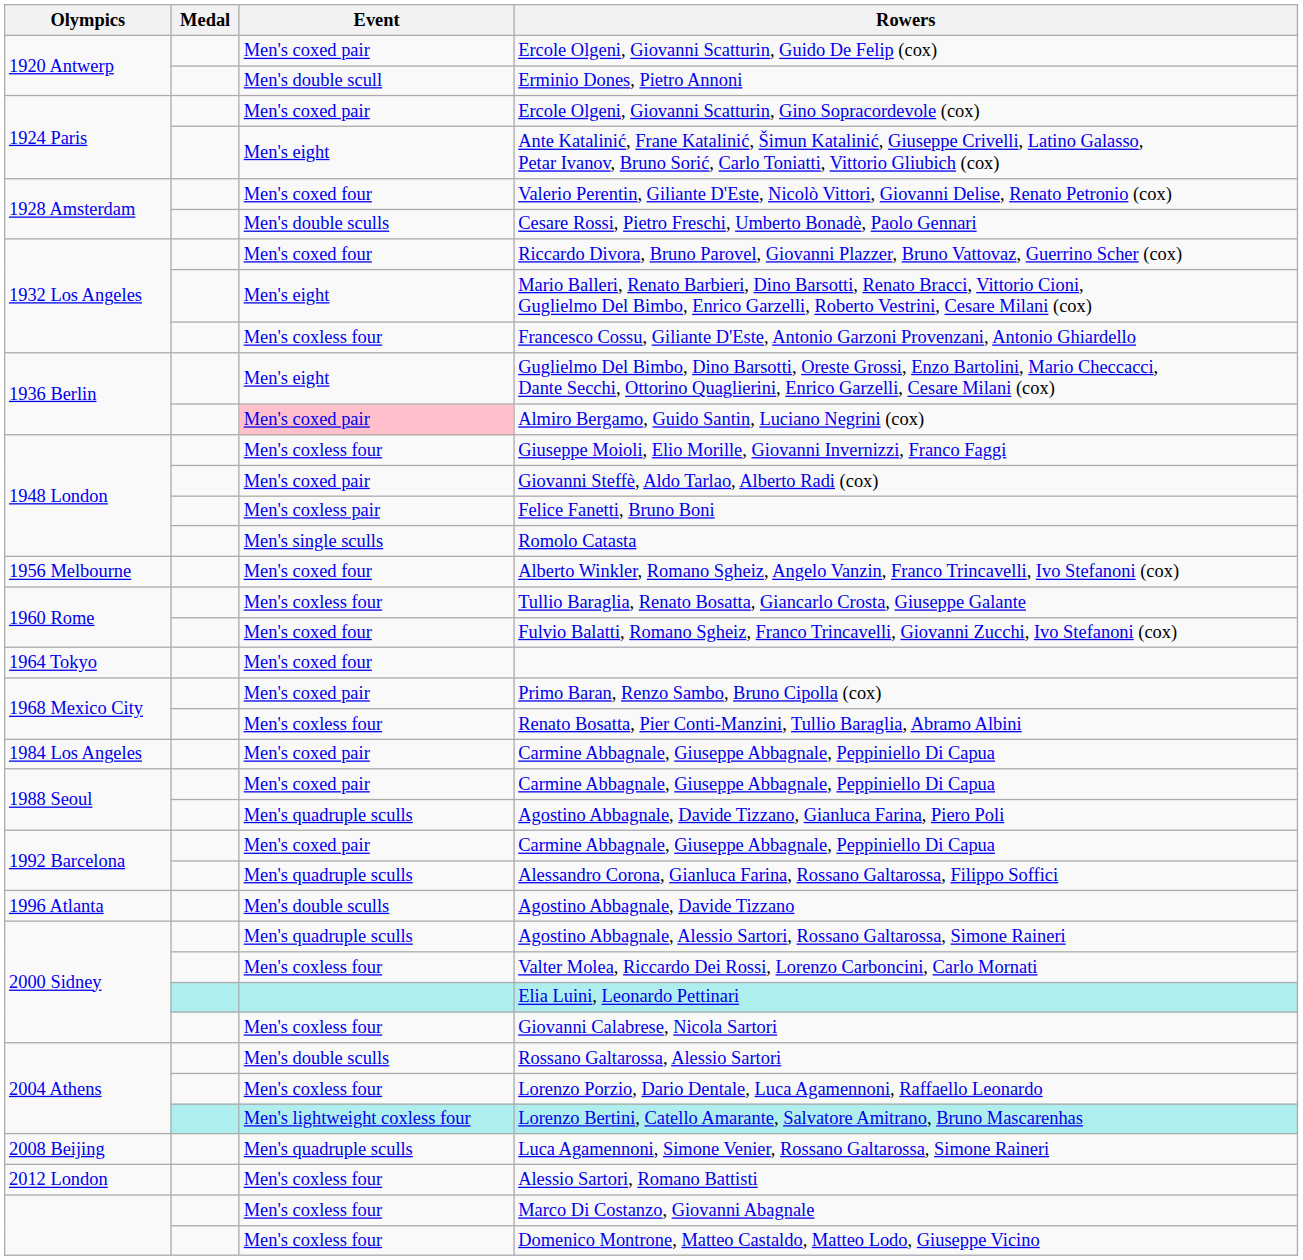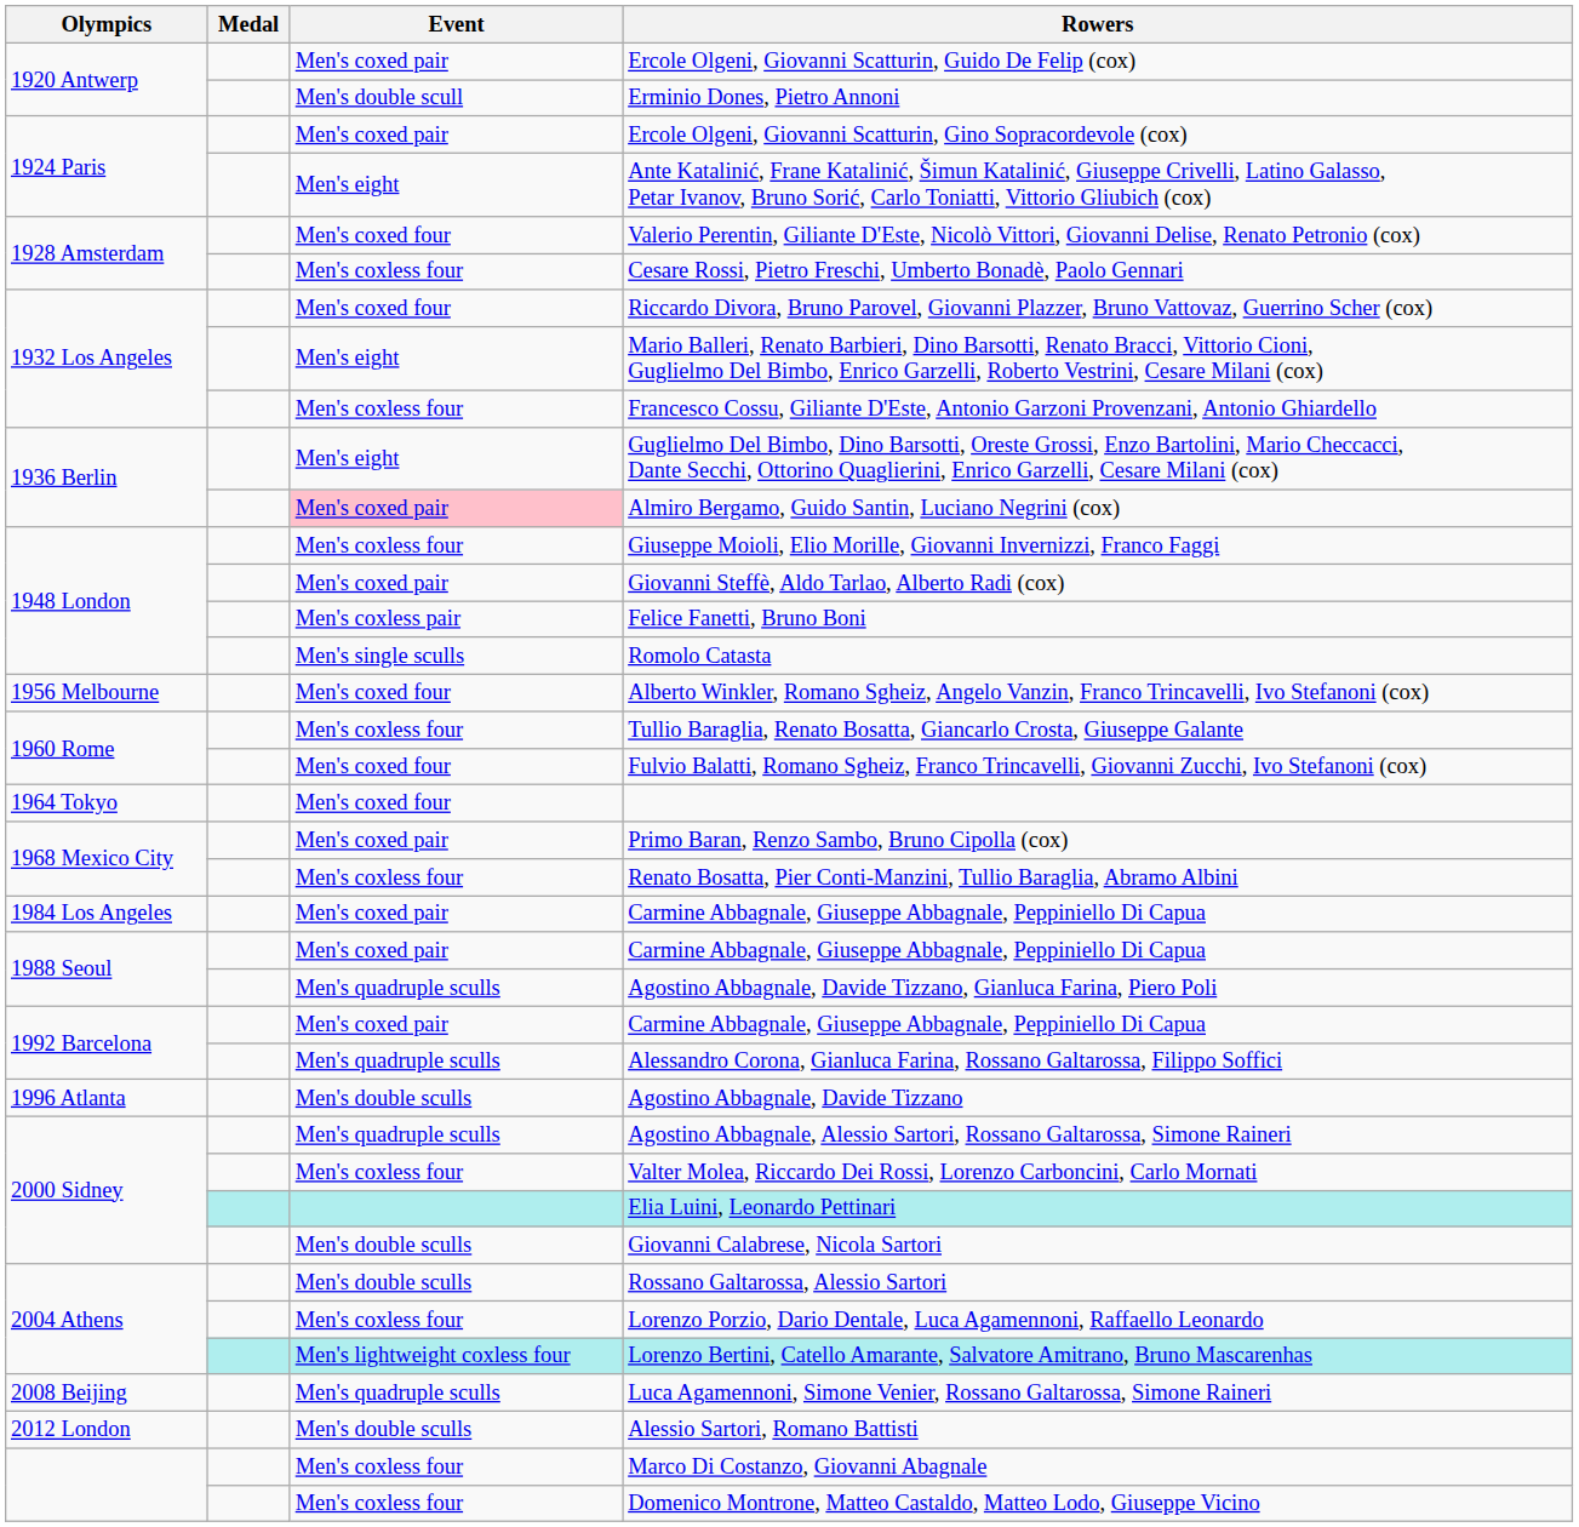 <table class="wikitable sortable" width=80% style="font-size:90%; text-align:left;">
 <tr>
 <th>Olympics</th>
 <th>Medal</th>
 <th>Event</th>
 <th>Rowers</th>
 </tr>
 <tr>
 <td align=left rowspan=2><a href='#'>1920 Antwerp</a></td>
 <td align=center></td>
 <td><a href='#'>Men's coxed pair</a></td>
 <td><a href='#'>Ercole Olgeni</a>, <a href='#'>Giovanni Scatturin</a>, <a href='#'>Guido De Felip</a> (cox)</td>
 </tr>
 <tr>
 <td align=center></td>
 <td><a href='#'>Men's double scull</a></td>
 <td><a href='#'>Erminio Dones</a>, <a href='#'>Pietro Annoni</a></td>
 </tr>
 <tr>
 <td align=left rowspan=2><a href='#'>1924 Paris</a></td>
 <td align=center></td>
 <td><a href='#'>Men's coxed pair</a></td>
 <td><a href='#'>Ercole Olgeni</a>, <a href='#'>Giovanni Scatturin</a>, <a href='#'>Gino Sopracordevole</a> (cox)</td>
 </tr>
 <tr>
 <td align=center></td>
 <td><a href='#'>Men's eight</a></td>
 <td><a href='#'>Ante Katalinić</a>, <a href='#'>Frane Katalinić</a>, <a href='#'>Šimun Katalinić</a>, <a href='#'>Giuseppe Crivelli</a>, <a href='#'>Latino Galasso</a>,<br><a href='#'>Petar Ivanov</a>, <a href='#'>Bruno Sorić</a>, <a href='#'>Carlo Toniatti</a>, <a href='#'>Vittorio Gliubich</a> (cox)</td>
 </tr>
 <tr>
 <td align=left rowspan=2><a href='#'>1928 Amsterdam</a></td>
 <td align=center></td>
 <td><a href='#'>Men's coxed four</a></td>
 <td><a href='#'>Valerio Perentin</a>, <a href='#'>Giliante D'Este</a>, <a href='#'>Nicolò Vittori</a>, <a href='#'>Giovanni Delise</a>, <a href='#'>Renato Petronio</a> (cox)</td>
 </tr>
 <tr>
 <td align=center></td>
-<td><a href='#'>Men's double sculls</a></td>
+<td><a href='#'>Men's coxless four</a></td>
 <td><a href='#'>Cesare Rossi</a>, <a href='#'>Pietro Freschi</a>, <a href='#'>Umberto Bonadè</a>, <a href='#'>Paolo Gennari</a></td>
 </tr>
 <tr>
 <td align=left rowspan=3><a href='#'>1932 Los Angeles</a></td>
 <td align=center></td>
 <td><a href='#'>Men's coxed four</a></td>
 <td><a href='#'>Riccardo Divora</a>, <a href='#'>Bruno Parovel</a>, <a href='#'>Giovanni Plazzer</a>, <a href='#'>Bruno Vattovaz</a>, <a href='#'>Guerrino Scher</a> (cox)</td>
 </tr>
 <tr>
 <td align=center></td>
 <td><a href='#'>Men's eight</a></td>
 <td><a href='#'>Mario Balleri</a>, <a href='#'>Renato Barbieri</a>, <a href='#'>Dino Barsotti</a>, <a href='#'>Renato Bracci</a>, <a href='#'>Vittorio Cioni</a>,<br><a href='#'>Guglielmo Del Bimbo</a>, <a href='#'>Enrico Garzelli</a>, <a href='#'>Roberto Vestrini</a>, <a href='#'>Cesare Milani</a> (cox)</td>
 </tr>
 <tr>
 <td align=center></td>
 <td><a href='#'>Men's coxless four</a></td>
 <td><a href='#'>Francesco Cossu</a>, <a href='#'>Giliante D'Este</a>, <a href='#'>Antonio Garzoni Provenzani</a>, <a href='#'>Antonio Ghiardello</a></td>
 </tr>
 <tr>
 <td align=left rowspan=2><a href='#'>1936 Berlin</a></td>
 <td align=center></td>
 <td><a href='#'>Men's eight</a></td>
 <td><a href='#'>Guglielmo Del Bimbo</a>, <a href='#'>Dino Barsotti</a>, <a href='#'>Oreste Grossi</a>, <a href='#'>Enzo Bartolini</a>, <a href='#'>Mario Checcacci</a>,<br><a href='#'>Dante Secchi</a>, <a href='#'>Ottorino Quaglierini</a>, <a href='#'>Enrico Garzelli</a>, <a href='#'>Cesare Milani</a> (cox)</td>
 </tr>
 <tr>
 <td align=center></td>
 <td style="background: pink;"><a href='#'>Men's coxed pair</a></td>
 <td><a href='#'>Almiro Bergamo</a>, <a href='#'>Guido Santin</a>, <a href='#'>Luciano Negrini</a> (cox)</td>
 </tr>
 <tr>
 <td align=left rowspan=4><a href='#'>1948 London</a></td>
 <td align=center></td>
 <td><a href='#'>Men's coxless four</a></td>
 <td><a href='#'>Giuseppe Moioli</a>, <a href='#'>Elio Morille</a>, <a href='#'>Giovanni Invernizzi</a>, <a href='#'>Franco Faggi</a></td>
 </tr>
 <tr>
 <td align=center></td>
 <td><a href='#'>Men's coxed pair</a></td>
 <td><a href='#'>Giovanni Steffè</a>, <a href='#'>Aldo Tarlao</a>, <a href='#'>Alberto Radi</a> (cox)</td>
 </tr>
 <tr>
 <td align=center></td>
 <td><a href='#'>Men's coxless pair</a></td>
 <td><a href='#'>Felice Fanetti</a>, <a href='#'>Bruno Boni</a></td>
 </tr>
 <tr>
 <td align=center></td>
 <td><a href='#'>Men's single sculls</a></td>
 <td><a href='#'>Romolo Catasta</a></td>
 </tr>
 <tr>
 <td align=left rowspan=1><a href='#'>1956 Melbourne</a></td>
 <td align=center></td>
 <td><a href='#'>Men's coxed four</a></td>
 <td><a href='#'>Alberto Winkler</a>, <a href='#'>Romano Sgheiz</a>, <a href='#'>Angelo Vanzin</a>, <a href='#'>Franco Trincavelli</a>, <a href='#'>Ivo Stefanoni</a> (cox)</td>
 </tr>
 <tr>
 <td align=left rowspan=2><a href='#'>1960 Rome</a></td>
 <td align=center></td>
 <td><a href='#'>Men's coxless four</a></td>
 <td><a href='#'>Tullio Baraglia</a>, <a href='#'>Renato Bosatta</a>, <a href='#'>Giancarlo Crosta</a>, <a href='#'>Giuseppe Galante</a></td>
 </tr>
 <tr>
 <td align=center></td>
 <td><a href='#'>Men's coxed four</a></td>
 <td><a href='#'>Fulvio Balatti</a>, <a href='#'>Romano Sgheiz</a>, <a href='#'>Franco Trincavelli</a>, <a href='#'>Giovanni Zucchi</a>, <a href='#'>Ivo Stefanoni</a> (cox)</td>
 </tr>
 <tr>
 <td align=left rowspan=1><a href='#'>1964 Tokyo</a></td>
 <td align=center></td>
 <td><a href='#'>Men's coxed four</a></td>
 <td></td>
 </tr>
 <tr>
 <td align=left rowspan=2><a href='#'>1968 Mexico City</a></td>
 <td align=center></td>
 <td><a href='#'>Men's coxed pair</a></td>
 <td><a href='#'>Primo Baran</a>, <a href='#'>Renzo Sambo</a>, <a href='#'>Bruno Cipolla</a> (cox)</td>
 </tr>
 <tr>
 <td align=center></td>
 <td><a href='#'>Men's coxless four</a></td>
 <td><a href='#'>Renato Bosatta</a>, <a href='#'>Pier Conti-Manzini</a>, <a href='#'>Tullio Baraglia</a>, <a href='#'>Abramo Albini</a></td>
 </tr>
 <tr>
 <td align=left rowspan=1><a href='#'>1984 Los Angeles</a></td>
 <td align=center></td>
 <td><a href='#'>Men's coxed pair</a></td>
 <td><a href='#'>Carmine Abbagnale</a>, <a href='#'>Giuseppe Abbagnale</a>, <a href='#'>Peppiniello Di Capua</a></td>
 </tr>
 <tr>
 <td align=left rowspan=2><a href='#'>1988 Seoul</a></td>
 <td align=center></td>
 <td><a href='#'>Men's coxed pair</a></td>
 <td><a href='#'>Carmine Abbagnale</a>, <a href='#'>Giuseppe Abbagnale</a>, <a href='#'>Peppiniello Di Capua</a></td>
 </tr>
 <tr>
 <td align=center></td>
 <td><a href='#'>Men's quadruple sculls</a></td>
 <td><a href='#'>Agostino Abbagnale</a>, <a href='#'>Davide Tizzano</a>, <a href='#'>Gianluca Farina</a>, <a href='#'>Piero Poli</a></td>
 </tr>
 <tr>
 <td align=left rowspan=2><a href='#'>1992 Barcelona</a></td>
 <td align=center></td>
 <td><a href='#'>Men's coxed pair</a></td>
 <td><a href='#'>Carmine Abbagnale</a>, <a href='#'>Giuseppe Abbagnale</a>, <a href='#'>Peppiniello Di Capua</a></td>
 </tr>
 <tr>
 <td align=center></td>
 <td><a href='#'>Men's quadruple sculls</a></td>
 <td><a href='#'>Alessandro Corona</a>, <a href='#'>Gianluca Farina</a>, <a href='#'>Rossano Galtarossa</a>, <a href='#'>Filippo Soffici</a></td>
 </tr>
 <tr>
 <td align=left rowspan=1><a href='#'>1996 Atlanta</a></td>
 <td align=center></td>
 <td><a href='#'>Men's double sculls</a></td>
 <td><a href='#'>Agostino Abbagnale</a>, <a href='#'>Davide Tizzano</a></td>
 </tr>
 <tr>
 <td align=left rowspan=4><a href='#'>2000 Sidney</a></td>
 <td align=center></td>
 <td><a href='#'>Men's quadruple sculls</a></td>
 <td><a href='#'>Agostino Abbagnale</a>, <a href='#'>Alessio Sartori</a>, <a href='#'>Rossano Galtarossa</a>, <a href='#'>Simone Raineri</a></td>
 </tr>
 <tr>
 <td align=center></td>
 <td><a href='#'>Men's coxless four</a></td>
 <td><a href='#'>Valter Molea</a>, <a href='#'>Riccardo Dei Rossi</a>, <a href='#'>Lorenzo Carboncini</a>, <a href='#'>Carlo Mornati</a></td>
 </tr>
 <tr bgcolor=PaleTurquoise>
 <td align=center></td>
 <td></td>
 <td><a href='#'>Elia Luini</a>, <a href='#'>Leonardo Pettinari</a></td>
 </tr>
 <tr>
 <td align=center></td>
-<td><a href='#'>Men's coxless four</a></td>
+<td><a href='#'>Men's double sculls</a></td>
 <td><a href='#'>Giovanni Calabrese</a>, <a href='#'>Nicola Sartori</a></td>
 </tr>
 <tr>
 <td align=left rowspan=3><a href='#'>2004 Athens</a></td>
 <td align=center></td>
 <td><a href='#'>Men's double sculls</a></td>
 <td><a href='#'>Rossano Galtarossa</a>, <a href='#'>Alessio Sartori</a></td>
 </tr>
 <tr>
 <td align=center></td>
 <td><a href='#'>Men's coxless four</a></td>
 <td><a href='#'>Lorenzo Porzio</a>, <a href='#'>Dario Dentale</a>, <a href='#'>Luca Agamennoni</a>, <a href='#'>Raffaello Leonardo</a></td>
 </tr>
 <tr bgcolor=PaleTurquoise>
 <td align=center></td>
 <td><a href='#'>Men's lightweight coxless four</a></td>
 <td><a href='#'>Lorenzo Bertini</a>, <a href='#'>Catello Amarante</a>, <a href='#'>Salvatore Amitrano</a>, <a href='#'>Bruno Mascarenhas</a></td>
 </tr>
 <tr>
 <td align=left rowspan=1><a href='#'>2008 Beijing</a></td>
 <td align=center></td>
 <td><a href='#'>Men's quadruple sculls</a></td>
 <td><a href='#'>Luca Agamennoni</a>, <a href='#'>Simone Venier</a>, <a href='#'>Rossano Galtarossa</a>, <a href='#'>Simone Raineri</a></td>
 </tr>
 <tr>
 <td align=left rowspan=1><a href='#'>2012 London</a></td>
 <td align=center></td>
-<td><a href='#'>Men's coxless four</a></td>
+<td><a href='#'>Men's double sculls</a></td>
 <td><a href='#'>Alessio Sartori</a>, <a href='#'>Romano Battisti</a></td>
 </tr>
 <tr>
 <td align=left rowspan=2></td>
 <td align=center></td>
 <td><a href='#'>Men's coxless four</a></td>
 <td><a href='#'>Marco Di Costanzo</a>, <a href='#'>Giovanni Abagnale</a></td>
 </tr>
 <tr>
 <td align=center></td>
 <td><a href='#'>Men's coxless four</a></td>
 <td><a href='#'>Domenico Montrone</a>, <a href='#'>Matteo Castaldo</a>, <a href='#'>Matteo Lodo</a>, <a href='#'>Giuseppe Vicino</a></td>
 </tr>
 </table>
